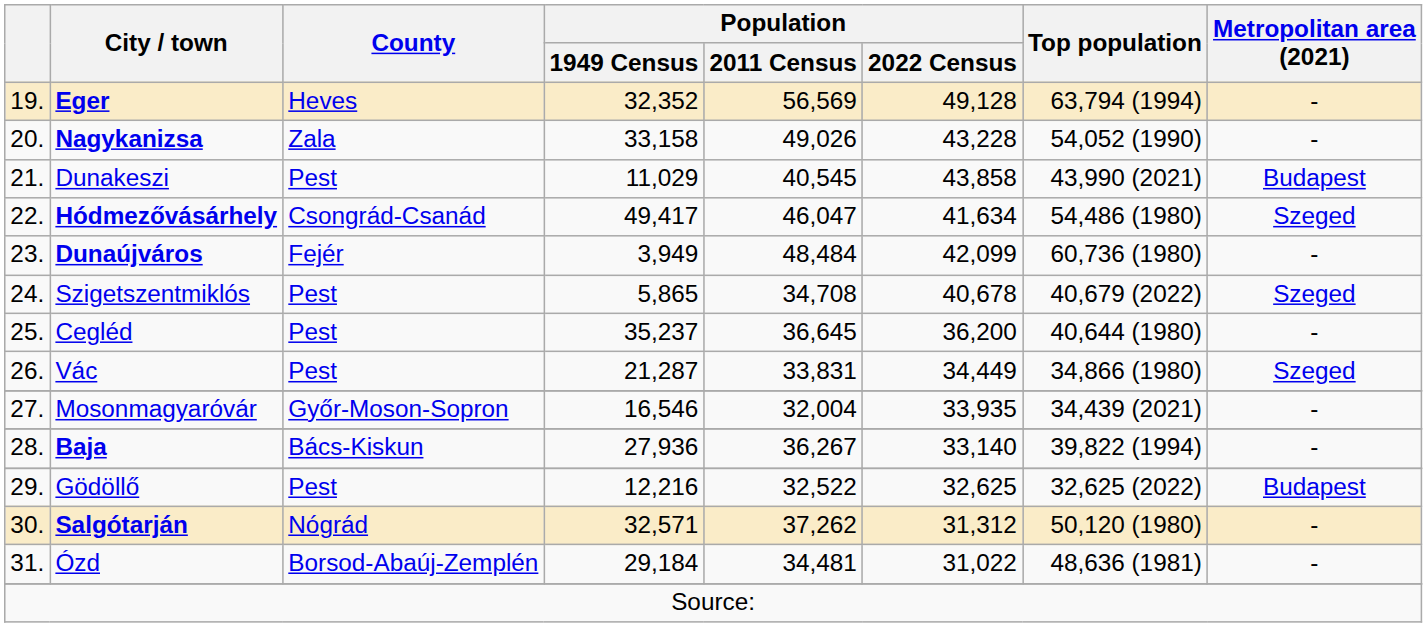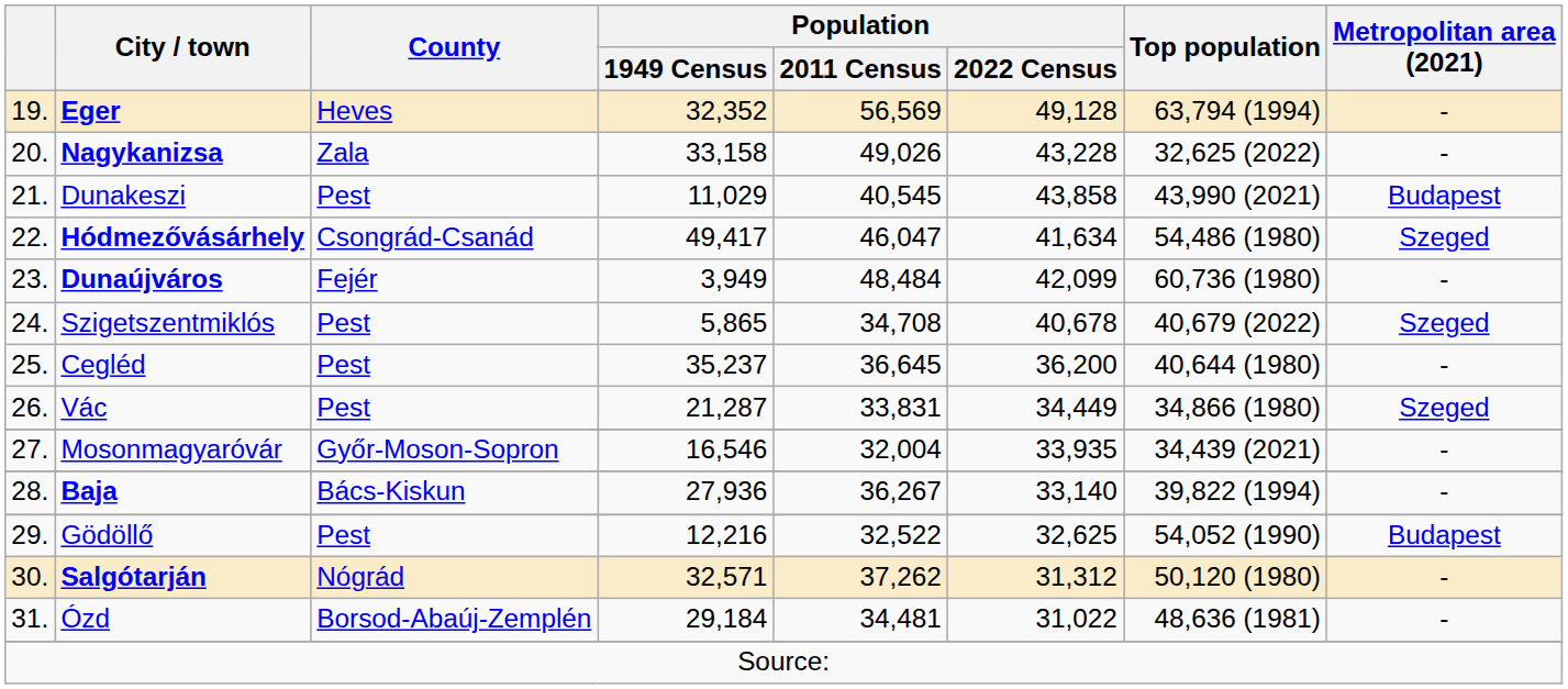 <table class="wikitable sortable">
 <tr>
 <th rowspan=2></th>
 <th rowspan=2>City / town</th>
 <th rowspan=2><a href='#'>County</a></th>
 <th colspan=3>Population</th>
 <th rowspan=2>Top population</th>
 <th rowspan=2><a href='#'>Metropolitan area</a><br>(2021)</th>
 </tr>
 <tr>
 <th>1949 Census</th>
 <th>2011 Census</th>
 <th>2022 Census</th>
 </tr>
 <tr style="background:#faecc8;">
 <td style="text-align:center;">19.</td>
 <td><strong><a href='#'>Eger</a></strong></td>
 <td><a href='#'>Heves</a></td>
 <td align="right">32,352</td>
 <td align="right">56,569</td>
 <td align="right">49,128 </td>
 <td align="right">63,794 (1994)</td>
 <td style="text-align:center;">-</td>
 </tr>
 <tr>
 <td style="text-align:center;">20.</td>
 <td><strong><a href='#'>Nagykanizsa</a></strong></td>
 <td><a href='#'>Zala</a></td>
 <td align="right">33,158</td>
 <td align="right">49,026</td>
 <td align="right">43,228 </td>
-<td align="right">54,052 (1990)</td>
+<td align="right">32,625 (2022)</td>
 <td style="text-align:center;">-</td>
 </tr>
 <tr>
 <td style="text-align:center;">21.</td>
 <td><a href='#'>Dunakeszi</a></td>
 <td><a href='#'>Pest</a></td>
 <td align="right">11,029</td>
 <td align="right">40,545</td>
 <td align="right">43,858 </td>
 <td align="right">43,990 (2021)</td>
 <td style="text-align:center;"><a href='#'>Budapest</a></td>
 </tr>
 <tr>
 <td style="text-align:center;">22.</td>
 <td><strong><a href='#'>Hódmezővásárhely</a></strong></td>
 <td><a href='#'>Csongrád-Csanád</a></td>
 <td align="right">49,417</td>
 <td align="right">46,047</td>
 <td align="right">41,634 </td>
 <td align="right">54,486 (1980)</td>
 <td style="text-align:center;"><a href='#'>Szeged</a></td>
 </tr>
 <tr>
 <td style="text-align:center;">23.</td>
 <td><strong><a href='#'>Dunaújváros</a></strong></td>
 <td><a href='#'>Fejér</a></td>
 <td align="right">3,949</td>
 <td align="right">48,484</td>
 <td align="right">42,099 </td>
 <td align="right">60,736 (1980)</td>
 <td style="text-align:center;">-</td>
 </tr>
 <tr>
 <td style="text-align:center;">24.</td>
 <td><a href='#'>Szigetszentmiklós</a></td>
 <td><a href='#'>Pest</a></td>
 <td align="right">5,865</td>
 <td align="right">34,708</td>
 <td align="right">40,678 </td>
 <td align="right">40,679 (2022)</td>
 <td style="text-align:center;"><a href='#'>Szeged</a></td>
 </tr>
 <tr>
 <td style="text-align:center;">25.</td>
 <td><a href='#'>Cegléd</a></td>
 <td><a href='#'>Pest</a></td>
 <td align="right">35,237</td>
 <td align="right">36,645</td>
 <td align="right">36,200 </td>
 <td align="right">40,644 (1980)</td>
 <td style="text-align:center;">-</td>
 </tr>
 <tr>
 <td style="text-align:center;">26.</td>
 <td><a href='#'>Vác</a></td>
 <td><a href='#'>Pest</a></td>
 <td align="right">21,287</td>
 <td align="right">33,831</td>
 <td align="right">34,449 </td>
 <td align="right">34,866 (1980)</td>
 <td style="text-align:center;"><a href='#'>Szeged</a></td>
 </tr>
 <tr style="background:#faecc8;">
 </tr>
 <tr>
 <td style="text-align:center;">27.</td>
 <td><a href='#'>Mosonmagyaróvár</a></td>
 <td><a href='#'>Győr-Moson-Sopron</a></td>
 <td align="right">16,546</td>
 <td align="right">32,004</td>
 <td align="right">33,935 </td>
 <td align="right">34,439 (2021)</td>
 <td style="text-align:center;">-</td>
 </tr>
 <tr style="background:#faecc8;">
 </tr>
 <tr>
 <td style="text-align:center;">28.</td>
 <td><strong><a href='#'>Baja</a></strong></td>
 <td><a href='#'>Bács-Kiskun</a></td>
 <td align="right">27,936</td>
 <td align="right">36,267</td>
 <td align="right">33,140 </td>
 <td align="right">39,822 (1994)</td>
 <td style="text-align:center;">-</td>
 </tr>
 <tr style="background:#faecc8;">
 </tr>
 <tr>
 <td style="text-align:center;">29.</td>
 <td><a href='#'>Gödöllő</a></td>
 <td><a href='#'>Pest</a></td>
 <td align="right">12,216</td>
 <td align="right">32,522</td>
 <td align="right">32,625 </td>
-<td align="right">32,625 (2022)</td>
+<td align="right">54,052 (1990)</td>
 <td style="text-align:center;"><a href='#'>Budapest</a></td>
 </tr>
 <tr style="background:#faecc8;">
 <td style="text-align:center;">30.</td>
 <td><strong><a href='#'>Salgótarján</a></strong></td>
 <td><a href='#'>Nógrád</a></td>
 <td align="right">32,571</td>
 <td align="right">37,262</td>
 <td align="right">31,312 </td>
 <td align="right">50,120 (1980)</td>
 <td style="text-align:center;">-</td>
 </tr>
 <tr>
 <td style="text-align:center;">31.</td>
 <td><a href='#'>Ózd</a></td>
 <td><a href='#'>Borsod-Abaúj-Zemplén</a></td>
 <td align="right">29,184</td>
 <td align="right">34,481</td>
 <td align="right">31,022 </td>
 <td align="right">48,636 (1981)</td>
 <td style="text-align:center;">-</td>
 </tr>
 <tr style="background:#faecc8;">
 </tr>
 <tr style="background:#faecc8;">
 </tr>
 <tr>
 <td colspan=9 align="center">Source:</td>
 </tr>
 </table>
